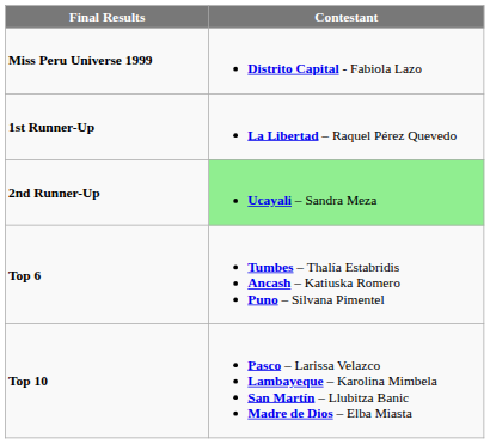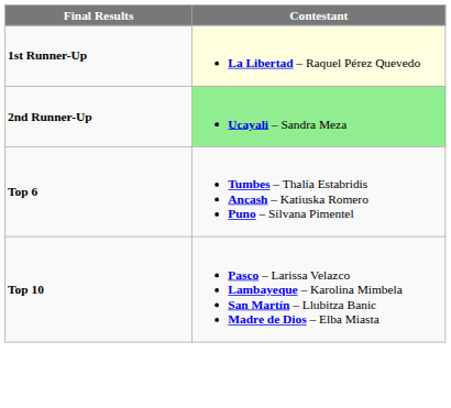 <table class="wikitable sortable" style="font-size: 95%;">
 <tr>
 <th width="220" style="background-color:#787878;color:#FFFFFF;">Final Results</th>
 <th width="300" style="background-color:#787878;color:#FFFFFF;">Contestant</th>
 </tr>
 <tr>
-<td><strong>Miss Peru Universe 1999</strong></td>
-<td><br><ul><li> <strong><a href='#'>Distrito Capital</a></strong> - Fabiola Lazo</li></ul></td>
-</tr>
-<tr>
 <td><strong>1st Runner-Up</strong></td>
-<td><br><ul><li> <strong><a href='#'>La Libertad</a></strong> – Raquel Pérez Quevedo</li></ul></td>
+<td style="background: lightyellow;"><br><ul><li> <strong><a href='#'>La Libertad</a></strong> – Raquel Pérez Quevedo</li></ul></td>
 </tr>
 <tr>
 <td><strong>2nd Runner-Up</strong></td>
 <td style="background: lightgreen;"><br><ul><li> <strong><a href='#'>Ucayali</a></strong> – Sandra Meza</li></ul></td>
 </tr>
 <tr>
 <td><strong>Top 6</strong></td>
 <td><br><ul><li> <strong><a href='#'>Tumbes</a></strong> – Thalía Estabridis</li><li> <strong><a href='#'>Ancash</a></strong> – Katiuska Romero</li><li> <strong><a href='#'>Puno</a></strong> – Silvana Pimentel</li></ul></td>
 </tr>
 <tr>
 <td><strong>Top 10</strong></td>
 <td><br><ul><li> <strong><a href='#'>Pasco</a></strong> – Larissa Velazco</li><li> <strong><a href='#'>Lambayeque</a></strong> – Karolina Mimbela</li><li> <strong><a href='#'>San Martín</a></strong> – Llubitza Banic</li><li> <strong><a href='#'>Madre de Dios</a></strong> – Elba Miasta</li></ul></td>
 </tr>
 </table>
